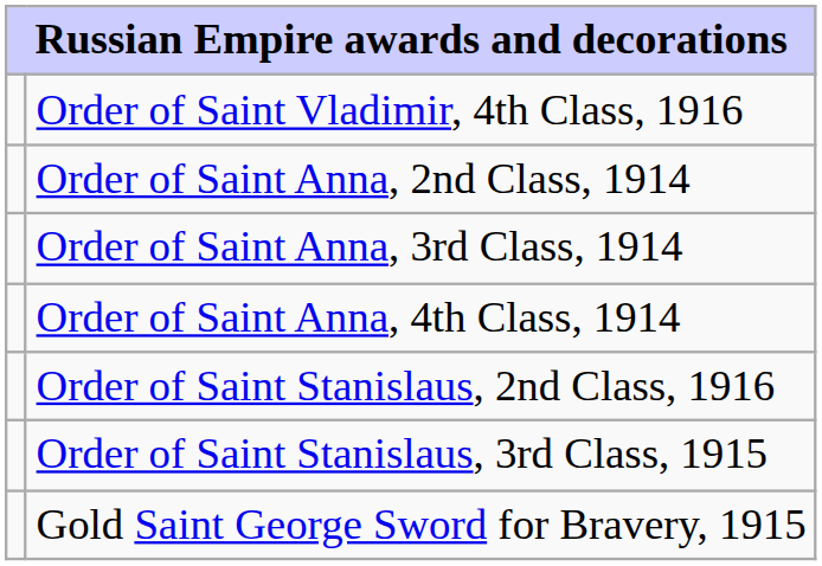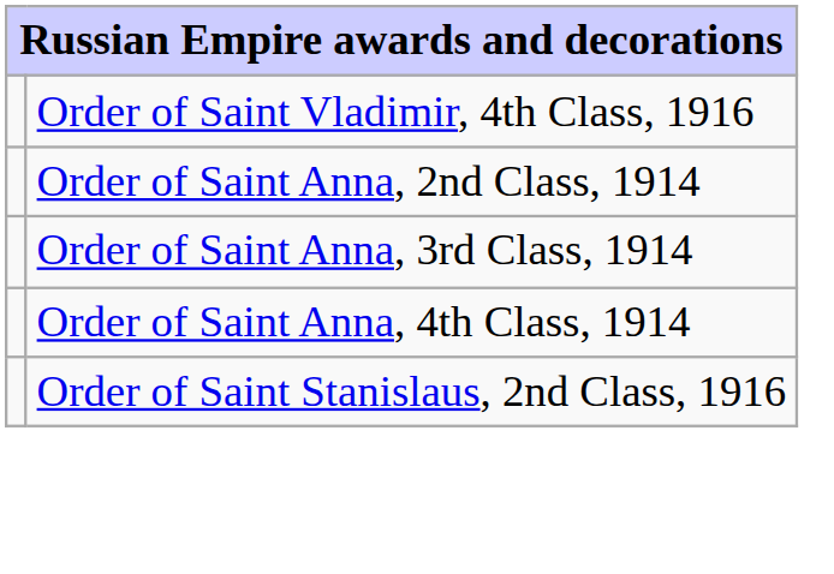 <table class="wikitable">
 <tr style="background:#ccf; text-align:center;">
 <td colspan=2><strong>Russian Empire awards and decorations</strong></td>
 </tr>
 <tr>
 <td></td>
 <td><a href='#'>Order of Saint Vladimir</a>, 4th Class, 1916</td>
 </tr>
 <tr>
 <td></td>
 <td><a href='#'>Order of Saint Anna</a>, 2nd Class, 1914</td>
 </tr>
 <tr>
 <td></td>
 <td><a href='#'>Order of Saint Anna</a>, 3rd Class, 1914</td>
 </tr>
 <tr>
 <td></td>
 <td><a href='#'>Order of Saint Anna</a>, 4th Class, 1914</td>
 </tr>
 <tr>
 <td></td>
 <td><a href='#'>Order of Saint Stanislaus</a>, 2nd Class, 1916</td>
 </tr>
-<tr>
-<td></td>
-<td><a href='#'>Order of Saint Stanislaus</a>, 3rd Class, 1915</td>
-</tr>
-<tr>
-<td></td>
-<td>Gold <a href='#'>Saint George Sword</a> for Bravery, 1915</td>
-</tr>
 </table>
